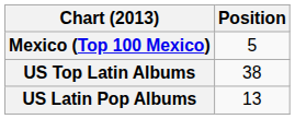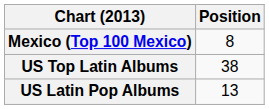 <table class="wikitable sortable plainrowheaders">
 <tr>
 <th scope="col">Chart (2013)</th>
 <th scope="col">Position</th>
 </tr>
 <tr>
 <th scope="row">Mexico (<a href='#'>Top 100 Mexico</a>)</th>
-<td style="text-align:center;">5</td>
+<td style="text-align:center;">8</td>
 </tr>
 <tr>
 <th scope="row">US Top Latin Albums</th>
 <td style="text-align:center;">38</td>
 </tr>
 <tr>
 <th scope="row">US Latin Pop Albums</th>
 <td style="text-align:center;">13</td>
 </tr>
 </table>
